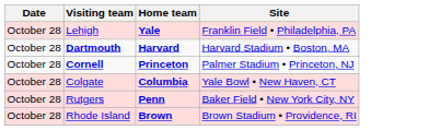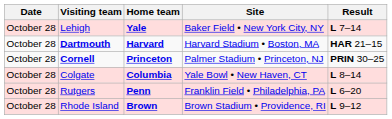 <table class="wikitable">
 <tr>
 <th>Date</th>
 <th>Visiting team</th>
 <th>Home team</th>
 <th>Site</th>
+<th>Result</th>
 </tr>
 <tr style="background:#FFDDDD;">
 <td>October 28</td>
 <td><a href='#'>Lehigh</a></td>
 <td><strong><a href='#'>Yale</a></strong></td>
-<td><a href='#'>Franklin Field</a> • <a href='#'>Philadelphia, PA</a></td>
+<td><a href='#'>Baker Field</a> • <a href='#'>New York City, NY</a></td>
+<td><strong>L</strong> 7–14</td>
 </tr>
 <tr>
 <td>October 28</td>
 <td><strong><a href='#'>Dartmouth</a></strong></td>
 <td><strong><a href='#'>Harvard</a></strong></td>
 <td><a href='#'>Harvard Stadium</a> • <a href='#'>Boston, MA</a></td>
+<td><strong>HAR</strong> 21–15</td>
 </tr>
 <tr>
 <td>October 28</td>
 <td><strong><a href='#'>Cornell</a></strong></td>
 <td><strong><a href='#'>Princeton</a></strong></td>
 <td><a href='#'>Palmer Stadium</a> • <a href='#'>Princeton, NJ</a></td>
+<td><strong>PRIN</strong> 30–25</td>
 </tr>
 <tr style="background:#FFDDDD;">
 <td>October 28</td>
 <td><a href='#'>Colgate</a></td>
 <td><strong><a href='#'>Columbia</a></strong></td>
 <td><a href='#'>Yale Bowl</a> • <a href='#'>New Haven, CT</a></td>
+<td><strong>L</strong> 8–14</td>
 </tr>
 <tr style="background:#FFDDDD;">
 <td>October 28</td>
 <td><a href='#'>Rutgers</a></td>
 <td><strong><a href='#'>Penn</a></strong></td>
-<td><a href='#'>Baker Field</a> • <a href='#'>New York City, NY</a></td>
+<td><a href='#'>Franklin Field</a> • <a href='#'>Philadelphia, PA</a></td>
+<td><strong>L</strong> 6–20</td>
 </tr>
 <tr style="background:#FFDDDD;">
 <td>October 28</td>
 <td><a href='#'>Rhode Island</a></td>
 <td><strong><a href='#'>Brown</a></strong></td>
 <td><a href='#'>Brown Stadium</a> • <a href='#'>Providence, RI</a></td>
+<td><strong>L</strong> 9–12</td>
 </tr>
 </table>
